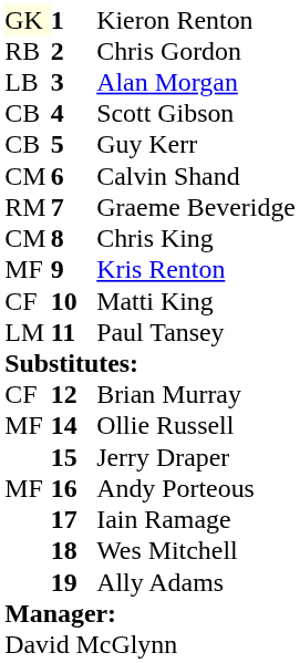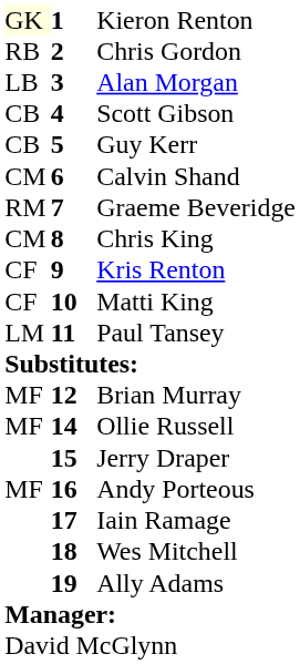 <table style="font-size: 90%" cellspacing="0" cellpadding="0" align="center">
 <tr>
 <th width="25"></th>
 <th width="25"></th>
 <th width="200"></th>
 <th></th>
 </tr>
 <tr>
 <td style="background: lightyellow;">GK</td>
 <td><strong>1</strong></td>
 <td>Kieron Renton</td>
 </tr>
 <tr>
 <td>RB</td>
 <td><strong>2</strong></td>
 <td>Chris Gordon</td>
 </tr>
 <tr>
 <td>LB</td>
 <td><strong>3</strong></td>
 <td><a href='#'>Alan Morgan</a></td>
 </tr>
 <tr>
 <td>CB</td>
 <td><strong>4</strong></td>
 <td>Scott Gibson</td>
 </tr>
 <tr>
 <td>CB</td>
 <td><strong>5</strong></td>
 <td>Guy Kerr</td>
 </tr>
 <tr>
 <td>CM</td>
 <td><strong>6</strong></td>
 <td>Calvin Shand</td>
 <td></td>
 </tr>
 <tr>
 <td>RM</td>
 <td><strong>7</strong></td>
 <td>Graeme Beveridge</td>
 </tr>
 <tr>
 <td>CM</td>
 <td><strong>8</strong></td>
 <td>Chris King</td>
 </tr>
 <tr>
-<td>MF</td>
+<td>CF</td>
 <td><strong>9</strong></td>
 <td><a href='#'>Kris Renton</a></td>
 </tr>
 <tr>
 <td>CF</td>
 <td><strong>10</strong></td>
 <td>Matti King</td>
 <td></td>
 </tr>
 <tr>
 <td>LM</td>
 <td><strong>11</strong></td>
 <td>Paul Tansey</td>
 <td></td>
 </tr>
 <tr>
 <td colspan=3><strong>Substitutes:</strong></td>
 </tr>
 <tr>
-<td>CF</td>
+<td>MF</td>
 <td><strong>12</strong></td>
 <td>Brian Murray</td>
 <td></td>
 </tr>
 <tr>
 <td>MF</td>
 <td><strong>14</strong></td>
 <td>Ollie Russell</td>
 <td></td>
 </tr>
 <tr>
 <td></td>
 <td><strong>15</strong></td>
 <td>Jerry Draper</td>
 </tr>
 <tr>
 <td>MF</td>
 <td><strong>16</strong></td>
 <td>Andy Porteous</td>
 <td></td>
 </tr>
 <tr>
 <td></td>
 <td><strong>17</strong></td>
 <td>Iain Ramage</td>
 </tr>
 <tr>
 <td></td>
 <td><strong>18</strong></td>
 <td>Wes Mitchell</td>
 </tr>
 <tr>
 <td></td>
 <td><strong>19</strong></td>
 <td>Ally Adams</td>
 </tr>
 <tr>
 <td colspan=3><strong>Manager:</strong></td>
 </tr>
 <tr>
 <td colspan="4">David McGlynn</td>
 </tr>
 </table>
